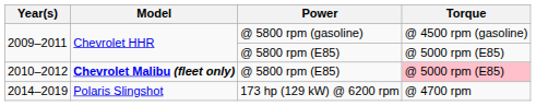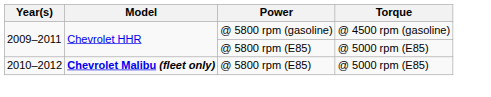 <table class="wikitable">
 <tr>
 <th scope="col">Year(s)</th>
 <th scope="col">Model</th>
 <th scope="col">Power</th>
 <th scope="col">Torque</th>
 </tr>
 <tr>
 <td rowspan="2">2009–2011</td>
 <td rowspan="2"><a href='#'>Chevrolet HHR</a></td>
 <td> @ 5800 rpm (gasoline)</td>
 <td> @ 4500 rpm (gasoline)</td>
 </tr>
 <tr>
 <td> @ 5800 rpm (E85)</td>
 <td> @ 5000 rpm (E85)</td>
 </tr>
 <tr>
 <td>2010–2012</td>
 <td><strong><a href='#'>Chevrolet Malibu</a> <em>(fleet only)</em></strong></td>
 <td> @ 5800 rpm (E85)</td>
-<td style="background: pink;"> @ 5000 rpm (E85)</td>
-</tr>
-<tr>
-<td>2014–2019</td>
-<td><a href='#'>Polaris Slingshot</a></td>
-<td>173 hp (129 kW) @ 6200 rpm</td>
-<td> @ 4700 rpm</td>
+<td> @ 5000 rpm (E85)</td>
 </tr>
 </table>
